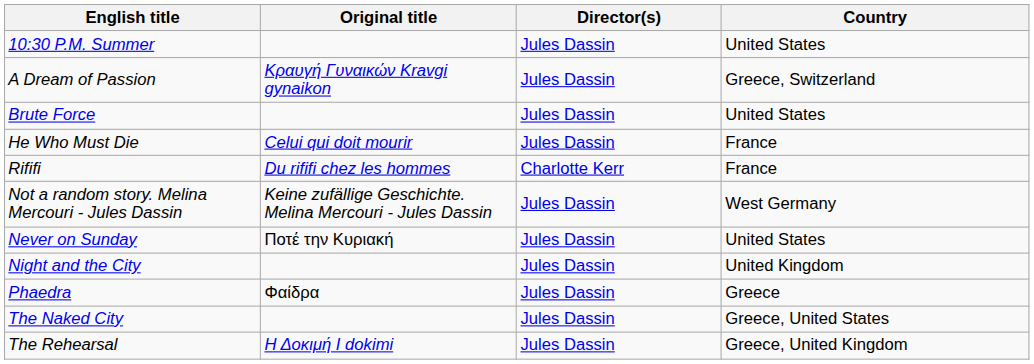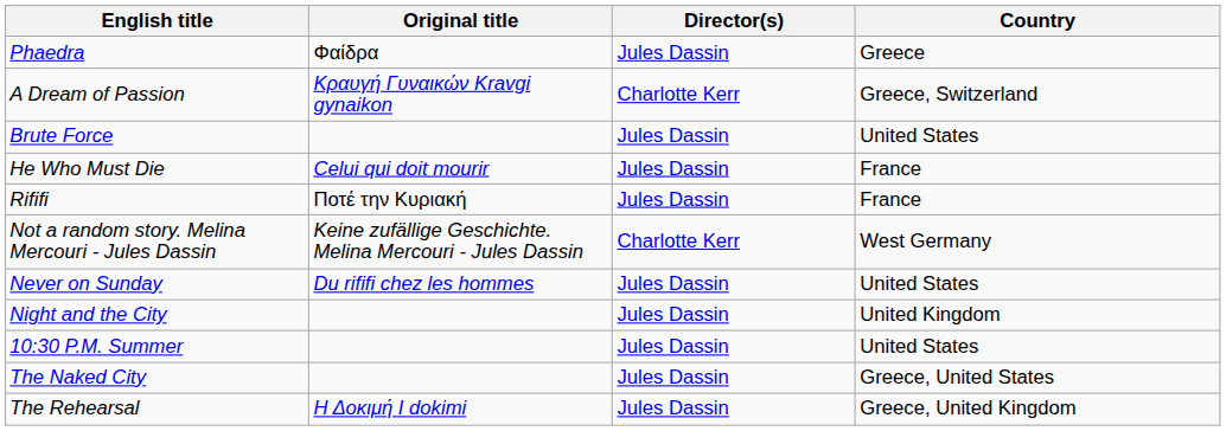 <table class="sortable wikitable" width="78%" cellpadding="5">
 <tr>
 <th width="25%">English title</th>
 <th width="25%">Original title</th>
 <th width="20%">Director(s)</th>
 <th width="30%">Country</th>
 </tr>
 <tr>
-<td><em><a href='#'>10:30 P.M. Summer</a></em></td>
-<td></td>
+<td><em><a href='#'>Phaedra</a></em></td>
+<td>Φαίδρα</td>
 <td><a href='#'>Jules Dassin</a></td>
-<td>United States</td>
+<td>Greece</td>
 </tr>
 <tr>
 <td><em>A Dream of Passion</em></td>
 <td><em><a href='#'>Κραυγή Γυναικών Kravgi gynaikon</a></em></td>
-<td><a href='#'>Jules Dassin</a></td>
+<td><a href='#'>Charlotte Kerr</a></td>
 <td>Greece, Switzerland</td>
 </tr>
 <tr>
 <td><em><a href='#'>Brute Force</a></em></td>
 <td></td>
 <td><a href='#'>Jules Dassin</a></td>
 <td>United States</td>
 </tr>
 <tr>
 <td><em>He Who Must Die</em></td>
 <td><em><a href='#'>Celui qui doit mourir</a></em></td>
 <td><a href='#'>Jules Dassin</a></td>
 <td>France</td>
 </tr>
 <tr>
 <td><em>Rififi</em></td>
-<td><em><a href='#'>Du rififi chez les hommes</a></em></td>
-<td><a href='#'>Charlotte Kerr</a></td>
+<td>Ποτέ την Κυριακή</td>
+<td><a href='#'>Jules Dassin</a></td>
 <td>France</td>
 </tr>
 <tr>
 <td><em>Not a random story. Melina Mercouri - Jules Dassin</em></td>
 <td><em>Keine zufällige Geschichte. Melina Mercouri - Jules Dassin</em></td>
-<td><a href='#'>Jules Dassin</a></td>
+<td><a href='#'>Charlotte Kerr</a></td>
 <td>West Germany</td>
 </tr>
 <tr>
 <td><em><a href='#'>Never on Sunday</a></em></td>
-<td>Ποτέ την Κυριακή</td>
+<td><em><a href='#'>Du rififi chez les hommes</a></em></td>
 <td><a href='#'>Jules Dassin</a></td>
 <td>United States</td>
 </tr>
 <tr>
 <td><em><a href='#'>Night and the City</a></em></td>
 <td></td>
 <td><a href='#'>Jules Dassin</a></td>
 <td>United Kingdom</td>
 </tr>
 <tr>
-<td><em><a href='#'>Phaedra</a></em></td>
-<td>Φαίδρα</td>
+<td><em><a href='#'>10:30 P.M. Summer</a></em></td>
+<td></td>
 <td><a href='#'>Jules Dassin</a></td>
-<td>Greece</td>
+<td>United States</td>
 </tr>
 <tr>
 <td><em><a href='#'>The Naked City</a></em></td>
 <td></td>
 <td><a href='#'>Jules Dassin</a></td>
 <td>Greece, United States</td>
 </tr>
 <tr>
 <td><em>The Rehearsal</em></td>
 <td><em><a href='#'>Η Δοκιμή I dokimi</a></em></td>
 <td><a href='#'>Jules Dassin</a></td>
 <td>Greece, United Kingdom</td>
 </tr>
 </table>
